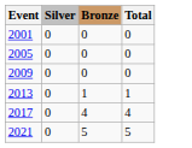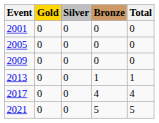 <table class="wikitable">
 <tr>
 <th>Event</th>
+<td style="background:gold; font-weight:bold;">Gold</td>
 <td style="background:silver; font-weight:bold;">Silver</td>
 <td style="background:#c96; font-weight:bold;">Bronze</td>
 <th>Total</th>
 </tr>
 <tr>
 <td><a href='#'>2001</a></td>
 <td>0</td>
 <td>0</td>
 <td>0</td>
+<td>0</td>
 </tr>
 <tr>
 <td><a href='#'>2005</a></td>
+<td>0</td>
 <td>0</td>
 <td>0</td>
 <td>0</td>
 </tr>
 <tr>
 <td><a href='#'>2009</a></td>
 <td>0</td>
 <td>0</td>
 <td>0</td>
+<td>0</td>
 </tr>
 <tr>
 <td><a href='#'>2013</a></td>
+<td>0</td>
 <td>0</td>
 <td>1</td>
 <td>1</td>
 </tr>
 <tr>
 <td><a href='#'>2017</a></td>
 <td>0</td>
+<td>0</td>
 <td>4</td>
 <td>4</td>
 </tr>
 <tr>
 <td><a href='#'>2021</a></td>
 <td>0</td>
+<td>0</td>
 <td>5</td>
 <td>5</td>
 </tr>
 </table>
